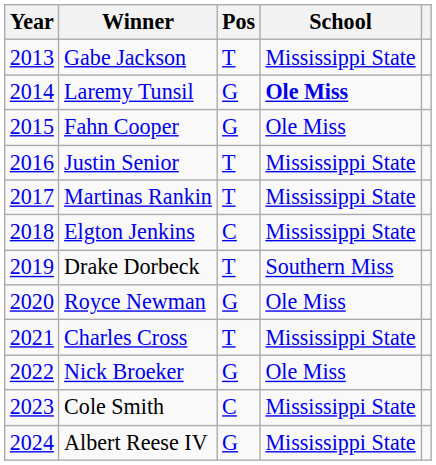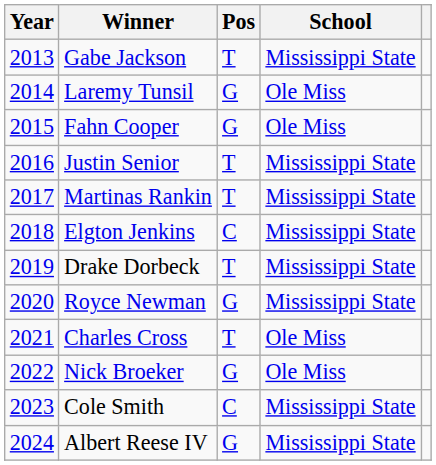 <table class="wikitable sortable">
 <tr>
 <th>Year</th>
 <th>Winner</th>
 <th>Pos</th>
 <th>School</th>
 <th class="unsortable"></th>
 </tr>
 <tr>
 <td><a href='#'>2013</a></td>
 <td><a href='#'>Gabe Jackson</a></td>
 <td><a href='#'>T</a></td>
 <td><a href='#'>Mississippi State</a></td>
 <td></td>
 </tr>
 <tr>
 <td><a href='#'>2014</a></td>
 <td><a href='#'>Laremy Tunsil</a></td>
 <td><a href='#'>G</a></td>
-<td><strong><a href='#'>Ole Miss</a></strong></td>
+<td><a href='#'>Ole Miss</a></td>
 <td></td>
 </tr>
 <tr>
 <td><a href='#'>2015</a></td>
 <td><a href='#'>Fahn Cooper</a></td>
 <td><a href='#'>G</a></td>
 <td><a href='#'>Ole Miss</a></td>
 <td></td>
 </tr>
 <tr>
 <td><a href='#'>2016</a></td>
 <td><a href='#'>Justin Senior</a></td>
 <td><a href='#'>T</a></td>
 <td><a href='#'>Mississippi State</a></td>
 <td></td>
 </tr>
 <tr>
 <td><a href='#'>2017</a></td>
 <td><a href='#'>Martinas Rankin</a></td>
 <td><a href='#'>T</a></td>
 <td><a href='#'>Mississippi State</a></td>
 <td></td>
 </tr>
 <tr>
 <td><a href='#'>2018</a></td>
 <td><a href='#'>Elgton Jenkins</a></td>
 <td><a href='#'>C</a></td>
 <td><a href='#'>Mississippi State</a></td>
 <td></td>
 </tr>
 <tr>
 <td><a href='#'>2019</a></td>
 <td>Drake Dorbeck</td>
 <td><a href='#'>T</a></td>
-<td><a href='#'>Southern Miss</a></td>
+<td><a href='#'>Mississippi State</a></td>
 <td></td>
 </tr>
 <tr>
 <td><a href='#'>2020</a></td>
 <td><a href='#'>Royce Newman</a></td>
 <td><a href='#'>G</a></td>
-<td><a href='#'>Ole Miss</a></td>
+<td><a href='#'>Mississippi State</a></td>
 <td></td>
 </tr>
 <tr>
 <td><a href='#'>2021</a></td>
 <td><a href='#'>Charles Cross</a></td>
 <td><a href='#'>T</a></td>
-<td><a href='#'>Mississippi State</a></td>
+<td><a href='#'>Ole Miss</a></td>
 <td></td>
 </tr>
 <tr>
 <td><a href='#'>2022</a></td>
 <td><a href='#'>Nick Broeker</a></td>
 <td><a href='#'>G</a></td>
 <td><a href='#'>Ole Miss</a></td>
 <td></td>
 </tr>
 <tr>
 <td><a href='#'>2023</a></td>
 <td>Cole Smith</td>
 <td><a href='#'>C</a></td>
 <td><a href='#'>Mississippi State</a></td>
 <td></td>
 </tr>
 <tr>
 <td><a href='#'>2024</a></td>
 <td>Albert Reese IV</td>
 <td><a href='#'>G</a></td>
 <td><a href='#'>Mississippi State</a></td>
 <td></td>
 </tr>
 </table>
